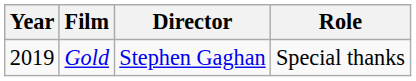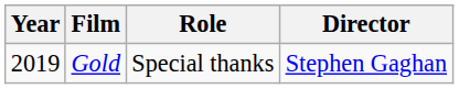 <table class="wikitable">
 <tr style="background:#b0c4de; text-align:center;">
 <th>Year</th>
 <th>Film</th>
+<th>Role</th>
 <th>Director</th>
-<th>Role</th>
 </tr>
 <tr>
 <td>2019</td>
 <td><em><a href='#'>Gold</a></em></td>
+<td>Special thanks</td>
 <td><a href='#'>Stephen Gaghan</a></td>
-<td>Special thanks</td>
 </tr>
 </table>
